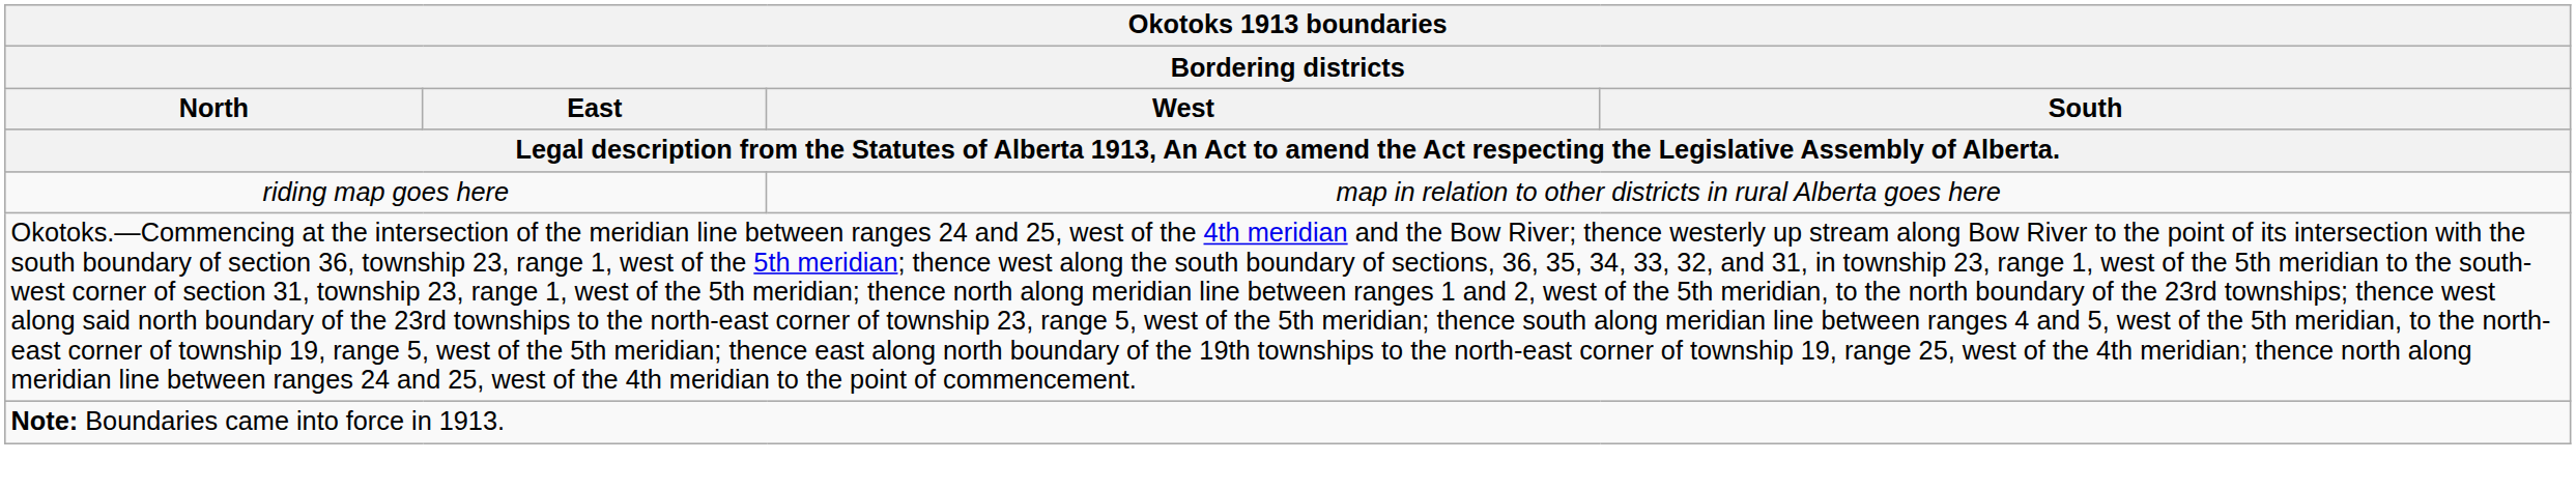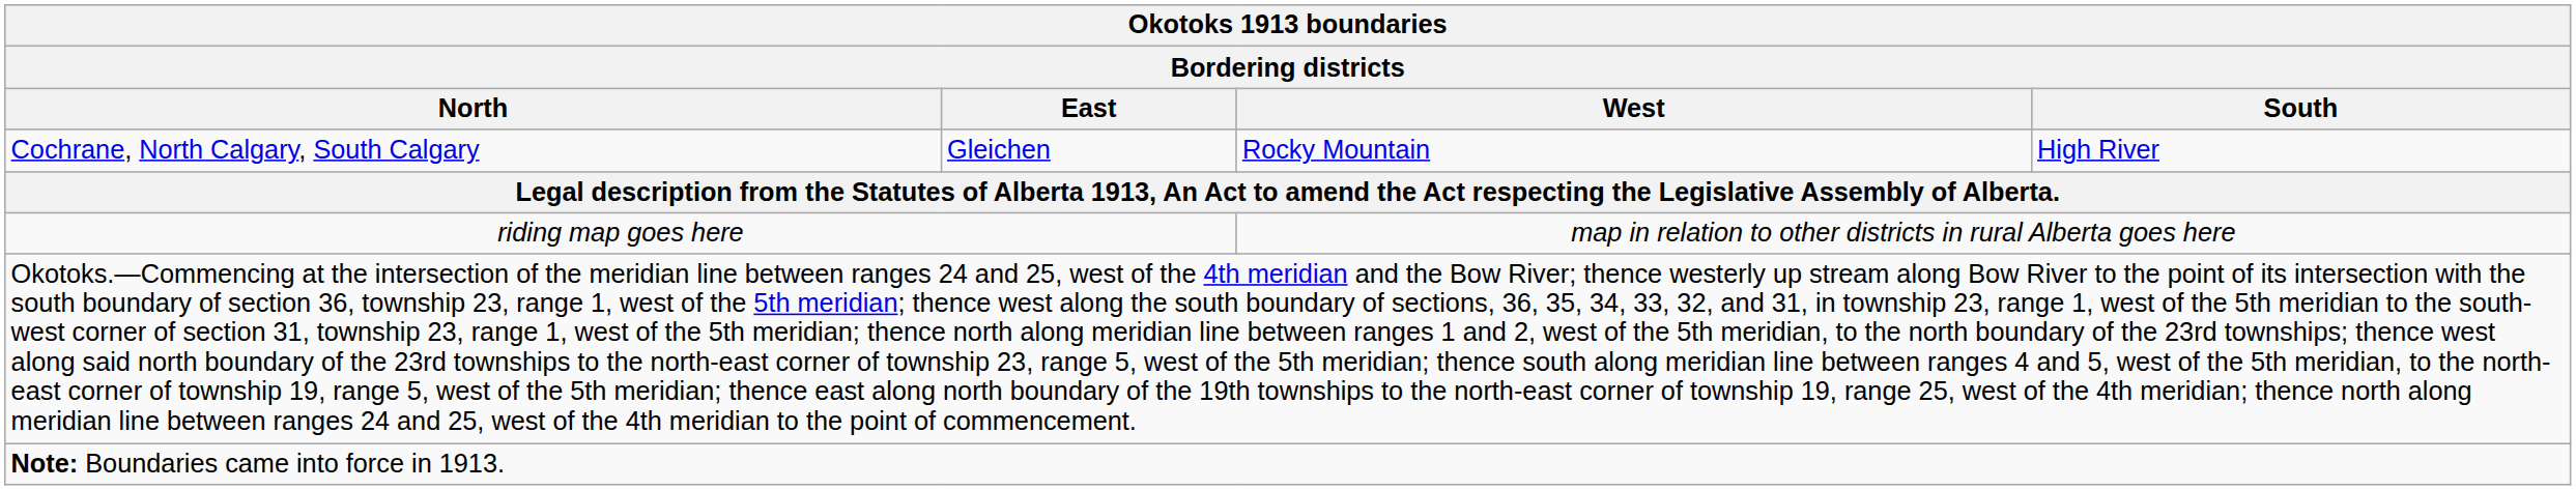 <table class="wikitable collapsible collapsed">
 <tr>
 <th colspan=4>Okotoks 1913 boundaries</th>
 </tr>
 <tr>
 <th colspan=4>Bordering districts</th>
 </tr>
 <tr>
 <th>North</th>
 <th>East</th>
 <th>West</th>
 <th>South</th>
+</tr>
+<tr>
+<td><a href='#'>Cochrane</a>, <a href='#'>North Calgary</a>, <a href='#'>South Calgary</a></td>
+<td><a href='#'>Gleichen</a></td>
+<td><a href='#'>Rocky Mountain</a></td>
+<td><a href='#'>High River</a></td>
 </tr>
 <tr>
 <th colspan=4>Legal description from the Statutes of Alberta 1913, An Act to amend the Act respecting the Legislative Assembly of Alberta.</th>
 </tr>
 <tr>
 <td colspan=2 align=center><em>riding map goes here</em></td>
 <td colspan=2 align=center><em>map in relation to other districts in rural Alberta goes here</em></td>
 </tr>
 <tr>
 <td colspan=4>Okotoks.—Commencing at the intersection of the meridian line between ranges 24 and 25, west of the <a href='#'>4th meridian</a> and the Bow River; thence westerly up stream along Bow River to the point of its intersection with the south boundary of section 36, township 23, range 1, west of the <a href='#'>5th meridian</a>; thence west along the south boundary of sections, 36, 35, 34, 33, 32, and 31, in township 23, range 1, west of the 5th meridian to the south-west corner of section 31, township 23, range 1, west of the 5th meridian; thence north along meridian line between ranges 1 and 2, west of the 5th meridian, to the north boundary of the 23rd townships; thence west along said north boundary of the 23rd townships to the north-east corner of township 23, range 5, west of the 5th meridian; thence south along meridian line between ranges 4 and 5, west of the 5th meridian, to the north-east corner of township 19, range 5, west of the 5th meridian; thence east along north boundary of the 19th townships to the north-east corner of township 19, range 25, west of the 4th meridian; thence north along meridian line between ranges 24 and 25, west of the 4th meridian to the point of commencement.</td>
 </tr>
 <tr>
 <td colspan=4><strong>Note:</strong> Boundaries came into force in 1913.</td>
 </tr>
 </table>
